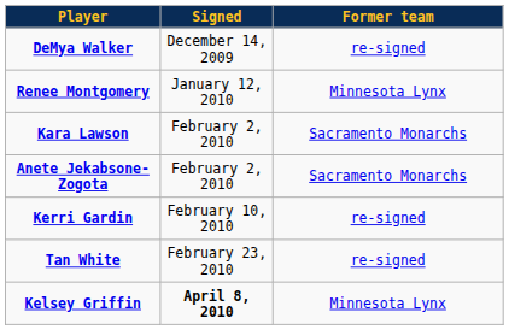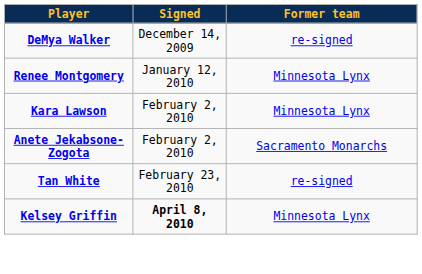 <table class="wikitable" style="text-align: center">
 <tr align="center" bgcolor="#dddddd">
 <td style="background:#092C57;color:#FFC322; width:140px"><strong>Player</strong></td>
 <td style="background:#092C57;color:#FFC322; width:100px"><strong>Signed</strong></td>
 <td style="background:#092C57;color:#FFC322; width:210px"><strong>Former team</strong></td>
 </tr>
 <tr style="height:40px">
 <td><strong><a href='#'>DeMya Walker</a></strong></td>
 <td>December 14, 2009</td>
 <td><a href='#'>re-signed</a></td>
 </tr>
 <tr style="height:40px">
 <td><strong><a href='#'>Renee Montgomery</a></strong></td>
 <td>January 12, 2010</td>
 <td><a href='#'>Minnesota Lynx</a></td>
 </tr>
 <tr style="height:40px">
 <td><strong><a href='#'>Kara Lawson</a></strong></td>
 <td>February 2, 2010</td>
-<td><a href='#'>Sacramento Monarchs</a></td>
+<td><a href='#'>Minnesota Lynx</a></td>
 </tr>
 <tr style="height:40px">
 <td><strong><a href='#'>Anete Jekabsone-Zogota</a></strong></td>
 <td>February 2, 2010</td>
 <td><a href='#'>Sacramento Monarchs</a></td>
-</tr>
-<tr style="height:40px">
-<td><strong><a href='#'>Kerri Gardin</a></strong></td>
-<td>February 10, 2010</td>
-<td><a href='#'>re-signed</a></td>
 </tr>
 <tr style="height:40px">
 <td><strong><a href='#'>Tan White</a></strong></td>
 <td>February 23, 2010</td>
 <td><a href='#'>re-signed</a></td>
 </tr>
 <tr style="height:40px">
 <td><strong><a href='#'>Kelsey Griffin</a></strong></td>
 <td><strong>April 8, 2010</strong></td>
 <td><a href='#'>Minnesota Lynx</a></td>
 </tr>
 </table>
